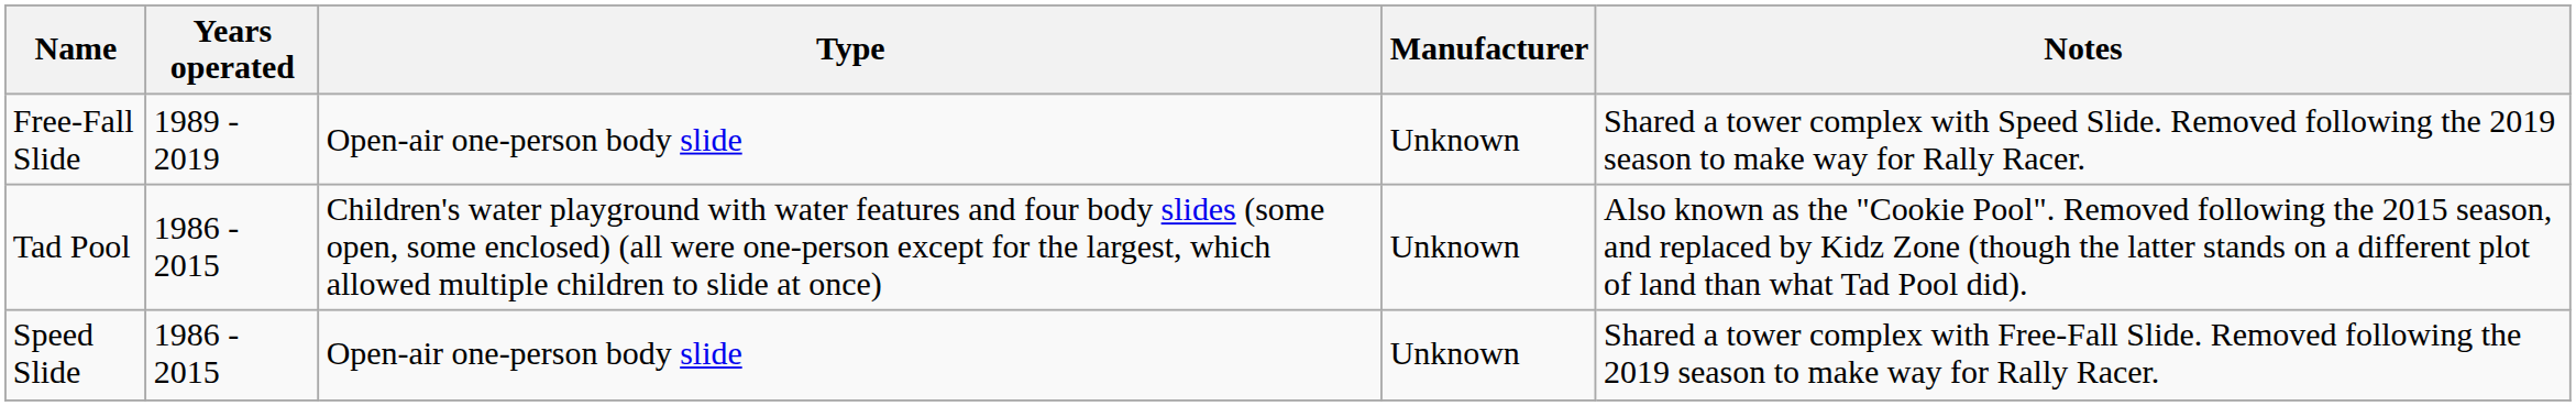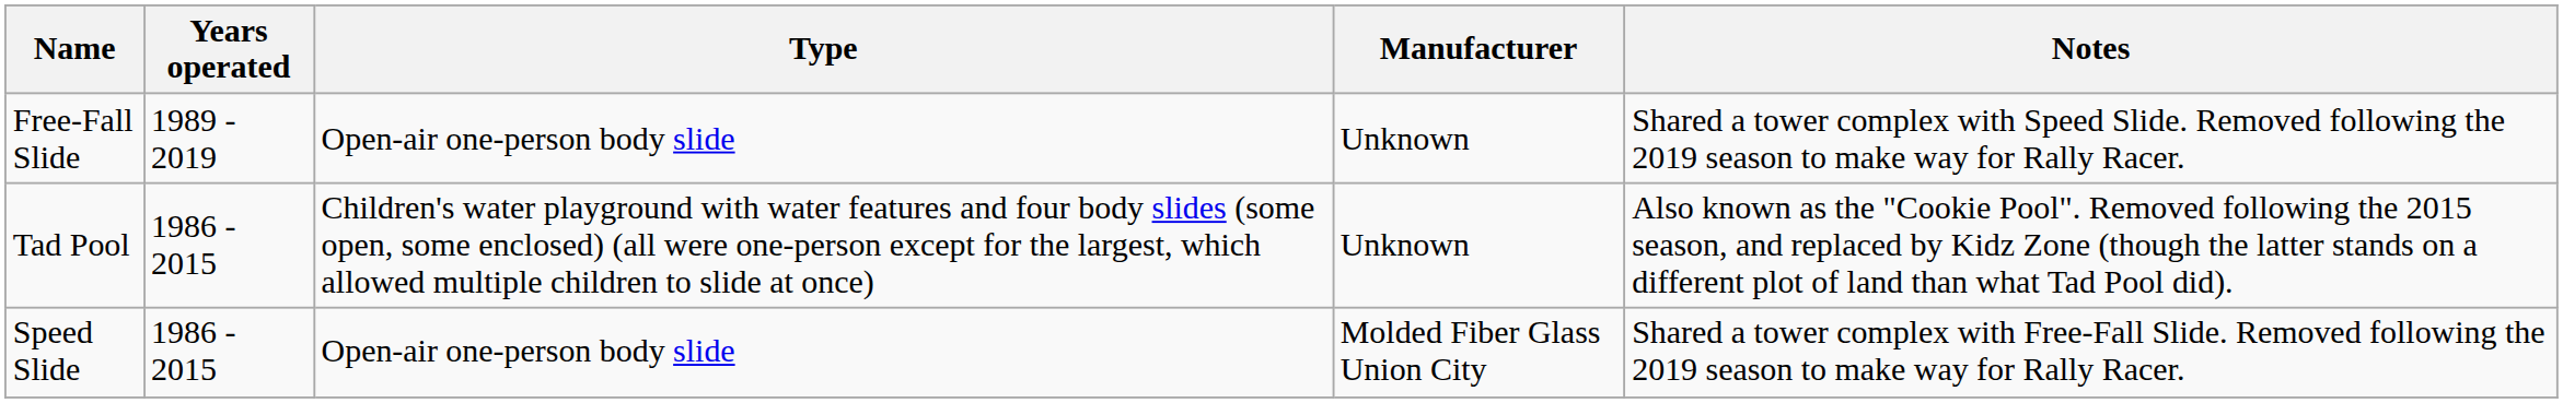 <table class="wikitable">
 <tr>
 <th>Name</th>
 <th>Years operated</th>
 <th>Type</th>
 <th>Manufacturer</th>
 <th>Notes</th>
 </tr>
 <tr>
 <td>Free-Fall Slide</td>
 <td>1989 - 2019</td>
 <td>Open-air one-person body <a href='#'>slide</a></td>
 <td>Unknown</td>
 <td>Shared a tower complex with Speed Slide. Removed following the 2019 season to make way for Rally Racer.</td>
 </tr>
 <tr>
 <td>Tad Pool</td>
 <td>1986 - 2015</td>
 <td>Children's water playground with water features and four body <a href='#'>slides</a> (some open, some enclosed) (all were one-person except for the largest, which allowed multiple children to slide at once)</td>
 <td>Unknown</td>
 <td>Also known as the "Cookie Pool". Removed following the 2015 season, and replaced by Kidz Zone (though the latter stands on a different plot of land than what Tad Pool did).</td>
 </tr>
 <tr>
 <td>Speed Slide</td>
 <td>1986 - 2015</td>
 <td>Open-air one-person body <a href='#'>slide</a></td>
-<td>Unknown</td>
+<td>Molded Fiber Glass Union City</td>
 <td>Shared a tower complex with Free-Fall Slide. Removed following the 2019 season to make way for Rally Racer.</td>
 </tr>
 </table>
